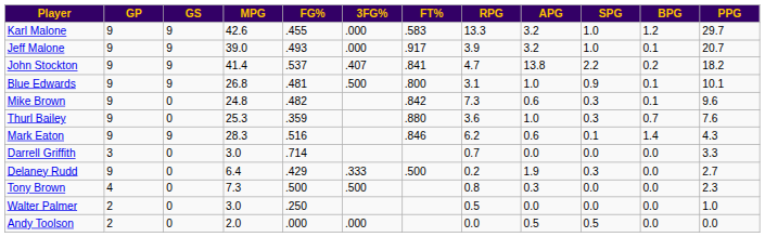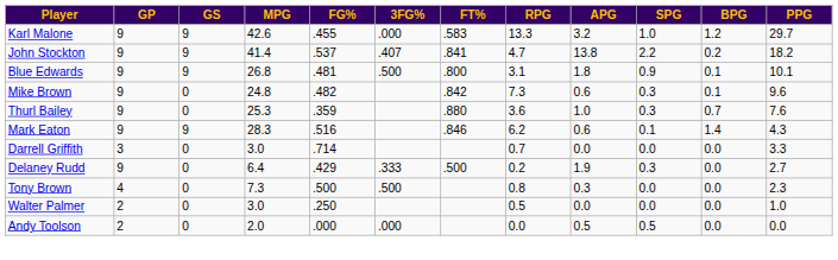 <table class="wikitable sortable" style="font-size: 90%">
 <tr>
 <th style="background:#306; color:#FCC200" width="10%">Player</th>
 <th style="background:#306; color:#FCC200" width="6%">GP</th>
 <th style="background:#306; color:#FCC200" width="6%">GS</th>
 <th style="background:#306; color:#FCC200" width="6%">MPG</th>
 <th style="background:#306; color:#FCC200" width="6%">FG%</th>
 <th style="background:#306; color:#FCC200" width="6%">3FG%</th>
 <th style="background:#306; color:#FCC200" width="6%">FT%</th>
 <th style="background:#306; color:#FCC200" width="6%">RPG</th>
 <th style="background:#306; color:#FCC200" width="6%">APG</th>
 <th style="background:#306; color:#FCC200" width="6%">SPG</th>
 <th style="background:#306; color:#FCC200" width="6%">BPG</th>
 <th style="background:#306; color:#FCC200" width="6%">PPG</th>
 </tr>
 <tr>
 <td><a href='#'>Karl Malone</a></td>
 <td>9</td>
 <td>9</td>
 <td>42.6</td>
 <td>.455</td>
 <td>.000</td>
 <td>.583</td>
 <td>13.3</td>
 <td>3.2</td>
 <td>1.0</td>
 <td>1.2</td>
 <td>29.7</td>
 </tr>
 <tr>
-<td><a href='#'>Jeff Malone</a></td>
-<td>9</td>
-<td>9</td>
-<td>39.0</td>
-<td>.493</td>
-<td>.000</td>
-<td>.917</td>
-<td>3.9</td>
-<td>3.2</td>
-<td>1.0</td>
-<td>0.1</td>
-<td>20.7</td>
-</tr>
-<tr>
 <td><a href='#'>John Stockton</a></td>
 <td>9</td>
 <td>9</td>
 <td>41.4</td>
 <td>.537</td>
 <td>.407</td>
 <td>.841</td>
 <td>4.7</td>
 <td>13.8</td>
 <td>2.2</td>
 <td>0.2</td>
 <td>18.2</td>
 </tr>
 <tr>
 <td><a href='#'>Blue Edwards</a></td>
 <td>9</td>
 <td>9</td>
 <td>26.8</td>
 <td>.481</td>
 <td>.500</td>
 <td>.800</td>
 <td>3.1</td>
-<td>1.0</td>
+<td>1.8</td>
 <td>0.9</td>
 <td>0.1</td>
 <td>10.1</td>
 </tr>
 <tr>
 <td><a href='#'>Mike Brown</a></td>
 <td>9</td>
 <td>0</td>
 <td>24.8</td>
 <td>.482</td>
 <td></td>
 <td>.842</td>
 <td>7.3</td>
 <td>0.6</td>
 <td>0.3</td>
 <td>0.1</td>
 <td>9.6</td>
 </tr>
 <tr>
 <td><a href='#'>Thurl Bailey</a></td>
 <td>9</td>
 <td>0</td>
 <td>25.3</td>
 <td>.359</td>
 <td></td>
 <td>.880</td>
 <td>3.6</td>
 <td>1.0</td>
 <td>0.3</td>
 <td>0.7</td>
 <td>7.6</td>
 </tr>
 <tr>
 <td><a href='#'>Mark Eaton</a></td>
 <td>9</td>
 <td>9</td>
 <td>28.3</td>
 <td>.516</td>
 <td></td>
 <td>.846</td>
 <td>6.2</td>
 <td>0.6</td>
 <td>0.1</td>
 <td>1.4</td>
 <td>4.3</td>
 </tr>
 <tr>
 <td><a href='#'>Darrell Griffith</a></td>
 <td>3</td>
 <td>0</td>
 <td>3.0</td>
 <td>.714</td>
 <td></td>
 <td></td>
 <td>0.7</td>
 <td>0.0</td>
 <td>0.0</td>
 <td>0.0</td>
 <td>3.3</td>
 </tr>
 <tr>
 <td><a href='#'>Delaney Rudd</a></td>
 <td>9</td>
 <td>0</td>
 <td>6.4</td>
 <td>.429</td>
 <td>.333</td>
 <td>.500</td>
 <td>0.2</td>
 <td>1.9</td>
 <td>0.3</td>
 <td>0.0</td>
 <td>2.7</td>
 </tr>
 <tr>
 <td><a href='#'>Tony Brown</a></td>
 <td>4</td>
 <td>0</td>
 <td>7.3</td>
 <td>.500</td>
 <td>.500</td>
 <td></td>
 <td>0.8</td>
 <td>0.3</td>
 <td>0.0</td>
 <td>0.0</td>
 <td>2.3</td>
 </tr>
 <tr>
 <td><a href='#'>Walter Palmer</a></td>
 <td>2</td>
 <td>0</td>
 <td>3.0</td>
 <td>.250</td>
 <td></td>
 <td></td>
 <td>0.5</td>
 <td>0.0</td>
 <td>0.0</td>
 <td>0.0</td>
 <td>1.0</td>
 </tr>
 <tr>
 <td><a href='#'>Andy Toolson</a></td>
 <td>2</td>
 <td>0</td>
 <td>2.0</td>
 <td>.000</td>
 <td>.000</td>
 <td></td>
 <td>0.0</td>
 <td>0.5</td>
 <td>0.5</td>
 <td>0.0</td>
 <td>0.0</td>
 </tr>
 </table>
